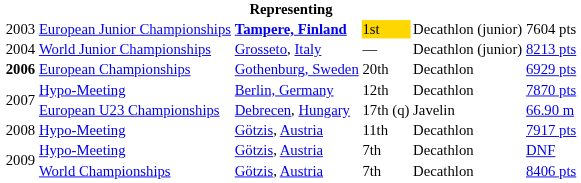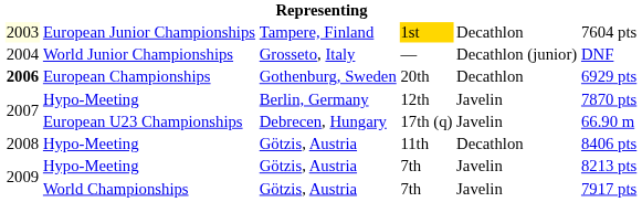 <table>
 <tr>
 <th colspan="6">Representing </th>
 </tr>
 <tr>
-<td>2003</td>
+<td style="background: lightyellow;">2003</td>
 <td><a href='#'>European Junior Championships</a></td>
-<td><strong><a href='#'>Tampere, Finland</a></strong></td>
+<td><a href='#'>Tampere, Finland</a></td>
 <td bgcolor="gold">1st</td>
-<td>Decathlon (junior)</td>
+<td>Decathlon</td>
 <td>7604 pts</td>
 </tr>
 <tr>
 <td>2004</td>
 <td><a href='#'>World Junior Championships</a></td>
 <td><a href='#'>Grosseto</a>, <a href='#'>Italy</a></td>
 <td>—</td>
 <td>Decathlon (junior)</td>
-<td><a href='#'>8213 pts</a></td>
+<td><a href='#'>DNF</a></td>
 </tr>
 <tr>
 <td><strong>2006</strong></td>
 <td><a href='#'>European Championships</a></td>
 <td><a href='#'>Gothenburg, Sweden</a></td>
 <td>20th</td>
 <td>Decathlon</td>
 <td><a href='#'>6929 pts</a></td>
 </tr>
 <tr>
 <td rowspan=2>2007</td>
 <td><a href='#'>Hypo-Meeting</a></td>
 <td><a href='#'>Berlin, Germany</a></td>
 <td>12th</td>
-<td>Decathlon</td>
+<td>Javelin</td>
 <td><a href='#'>7870 pts</a></td>
 </tr>
 <tr>
 <td><a href='#'>European U23 Championships</a></td>
 <td><a href='#'>Debrecen</a>, <a href='#'>Hungary</a></td>
 <td>17th (q)</td>
 <td>Javelin</td>
 <td><a href='#'>66.90 m</a></td>
 </tr>
 <tr>
 <td>2008</td>
 <td><a href='#'>Hypo-Meeting</a></td>
 <td><a href='#'>Götzis</a>, <a href='#'>Austria</a></td>
 <td>11th</td>
 <td>Decathlon</td>
-<td><a href='#'>7917 pts</a></td>
+<td><a href='#'>8406 pts</a></td>
 </tr>
 <tr>
 <td rowspan=2>2009</td>
 <td><a href='#'>Hypo-Meeting</a></td>
 <td><a href='#'>Götzis</a>, <a href='#'>Austria</a></td>
 <td>7th</td>
-<td>Decathlon</td>
-<td><a href='#'>DNF</a></td>
+<td>Javelin</td>
+<td><a href='#'>8213 pts</a></td>
 </tr>
 <tr>
 <td><a href='#'>World Championships</a></td>
 <td><a href='#'>Götzis</a>, <a href='#'>Austria</a></td>
 <td>7th</td>
-<td>Decathlon</td>
-<td><a href='#'>8406 pts</a></td>
+<td>Javelin</td>
+<td><a href='#'>7917 pts</a></td>
 </tr>
 </table>
